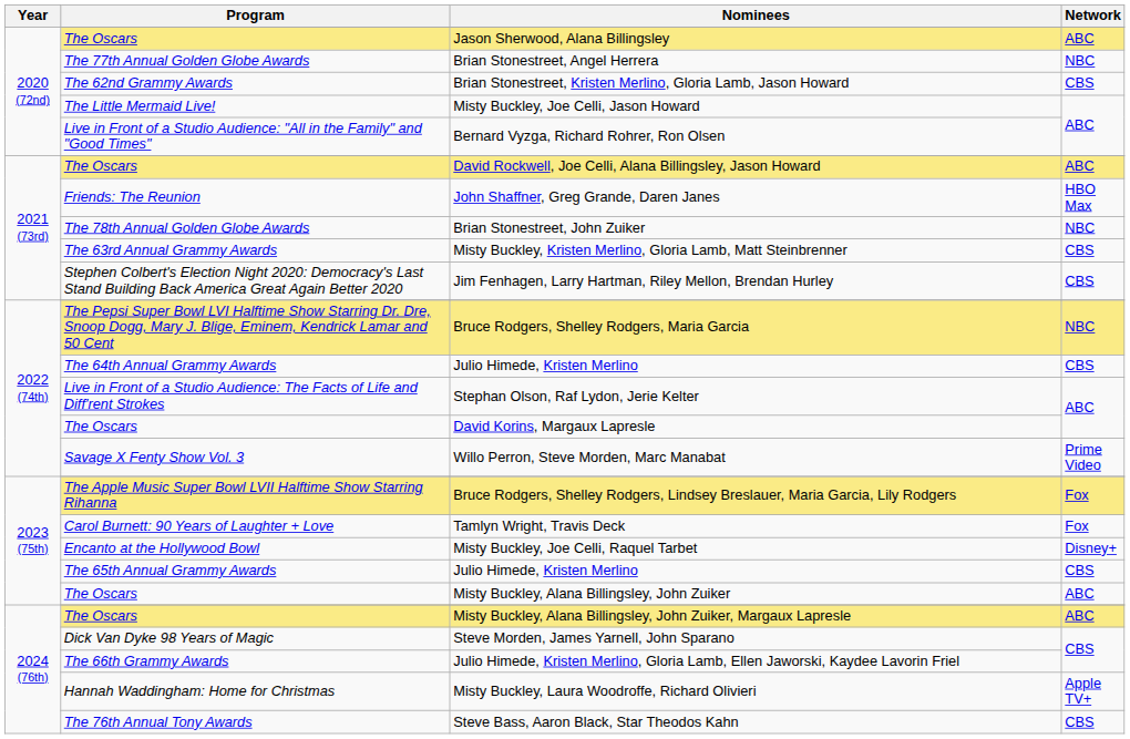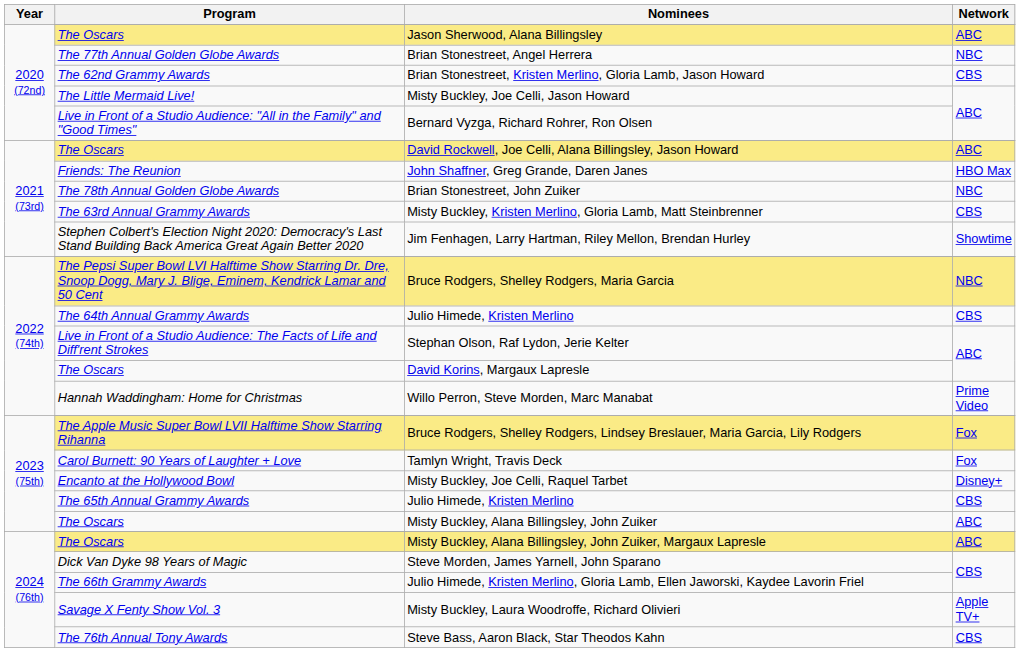 <table class="wikitable" style="width:100%">
 <tr bgcolor="#bebebe">
 <th width="5%">Year</th>
 <th width="35%">Program</th>
 <th width="55%">Nominees</th>
 <th width="5%">Network</th>
 </tr>
 <tr>
 <td rowspan=6 style="text-align:center"><a href='#'>2020</a><br><small><a href='#'>(72nd)</a></small><br></td>
 </tr>
 <tr style="background:#FAEB86">
 <td><em><a href='#'>The Oscars</a></em></td>
 <td>Jason Sherwood, Alana Billingsley</td>
 <td><a href='#'>ABC</a></td>
 </tr>
 <tr>
 <td><em><a href='#'>The 77th Annual Golden Globe Awards</a></em></td>
 <td>Brian Stonestreet, Angel Herrera</td>
 <td><a href='#'>NBC</a></td>
 </tr>
 <tr>
 <td><em><a href='#'>The 62nd Grammy Awards</a></em></td>
 <td>Brian Stonestreet, <a href='#'>Kristen Merlino</a>, Gloria Lamb, Jason Howard</td>
 <td><a href='#'>CBS</a></td>
 </tr>
 <tr>
 <td><em><a href='#'>The Little Mermaid Live!</a></em></td>
 <td>Misty Buckley, Joe Celli, Jason Howard</td>
 <td rowspan="2"><a href='#'>ABC</a></td>
 </tr>
 <tr>
 <td><em><a href='#'>Live in Front of a Studio Audience: "All in the Family" and "Good Times"</a></em></td>
 <td>Bernard Vyzga, Richard Rohrer, Ron Olsen</td>
 </tr>
 <tr>
 <td rowspan=6 style="text-align:center"><a href='#'>2021</a><br><small><a href='#'>(73rd)</a></small><br></td>
 </tr>
 <tr style="background:#FAEB86">
 <td><em><a href='#'>The Oscars</a></em></td>
 <td><a href='#'>David Rockwell</a>, Joe Celli, Alana Billingsley, Jason Howard</td>
 <td><a href='#'>ABC</a></td>
 </tr>
 <tr>
 <td><em><a href='#'>Friends: The Reunion</a></em></td>
 <td><a href='#'>John Shaffner</a>, Greg Grande, Daren Janes</td>
 <td><a href='#'>HBO Max</a></td>
 </tr>
 <tr>
 <td><em><a href='#'>The 78th Annual Golden Globe Awards</a></em></td>
 <td>Brian Stonestreet, John Zuiker</td>
 <td><a href='#'>NBC</a></td>
 </tr>
 <tr>
 <td><em><a href='#'>The 63rd Annual Grammy Awards</a></em></td>
 <td>Misty Buckley, <a href='#'>Kristen Merlino</a>, Gloria Lamb, Matt Steinbrenner</td>
 <td><a href='#'>CBS</a></td>
 </tr>
 <tr>
 <td><em>Stephen Colbert's Election Night 2020: Democracy's Last Stand Building Back America Great Again Better 2020</em></td>
 <td>Jim Fenhagen, Larry Hartman, Riley Mellon, Brendan Hurley</td>
-<td><a href='#'>CBS</a></td>
+<td><a href='#'>Showtime</a></td>
 </tr>
 <tr>
 <td rowspan=6 style="text-align:center"><a href='#'>2022</a><br><small><a href='#'>(74th)</a></small><br></td>
 </tr>
 <tr style="background:#FAEB86">
 <td><em><a href='#'>The Pepsi Super Bowl LVI Halftime Show Starring Dr. Dre, Snoop Dogg, Mary J. Blige, Eminem, Kendrick Lamar and 50 Cent</a></em></td>
 <td>Bruce Rodgers, Shelley Rodgers, Maria Garcia</td>
 <td><a href='#'>NBC</a></td>
 </tr>
 <tr>
 <td><em><a href='#'>The 64th Annual Grammy Awards</a></em></td>
 <td>Julio Himede, <a href='#'>Kristen Merlino</a></td>
 <td><a href='#'>CBS</a></td>
 </tr>
 <tr>
 <td><em><a href='#'>Live in Front of a Studio Audience: The Facts of Life and Diff'rent Strokes</a></em></td>
 <td>Stephan Olson, Raf Lydon, Jerie Kelter</td>
 <td rowspan=2><a href='#'>ABC</a></td>
 </tr>
 <tr>
 <td><em><a href='#'>The Oscars</a></em></td>
 <td><a href='#'>David Korins</a>, Margaux Lapresle</td>
 </tr>
 <tr>
-<td><em><a href='#'>Savage X Fenty Show Vol. 3</a></em></td>
+<td><em>Hannah Waddingham: Home for Christmas</em></td>
 <td>Willo Perron, Steve Morden, Marc Manabat</td>
 <td><a href='#'>Prime Video</a></td>
 </tr>
 <tr>
 <td rowspan=6 style="text-align:center"><a href='#'>2023</a><br><small><a href='#'>(75th)</a></small><br></td>
 </tr>
 <tr style="background:#FAEB86">
 <td><em><a href='#'>The Apple Music Super Bowl LVII Halftime Show Starring Rihanna</a></em></td>
 <td>Bruce Rodgers, Shelley Rodgers, Lindsey Breslauer, Maria Garcia, Lily Rodgers</td>
 <td><a href='#'>Fox</a></td>
 </tr>
 <tr>
 <td><em><a href='#'>Carol Burnett: 90 Years of Laughter + Love</a></em></td>
 <td>Tamlyn Wright, Travis Deck</td>
 <td><a href='#'>Fox</a></td>
 </tr>
 <tr>
 <td><em><a href='#'>Encanto at the Hollywood Bowl</a></em></td>
 <td>Misty Buckley, Joe Celli, Raquel Tarbet</td>
 <td><a href='#'>Disney+</a></td>
 </tr>
 <tr>
 <td><em><a href='#'>The 65th Annual Grammy Awards</a></em></td>
 <td>Julio Himede, <a href='#'>Kristen Merlino</a></td>
 <td><a href='#'>CBS</a></td>
 </tr>
 <tr>
 <td><em><a href='#'>The Oscars</a></em></td>
 <td>Misty Buckley, Alana Billingsley, John Zuiker</td>
 <td><a href='#'>ABC</a></td>
 </tr>
 <tr>
 <td rowspan=6 style="text-align:center"><a href='#'>2024</a><br><small><a href='#'>(76th)</a></small><br></td>
 </tr>
 <tr style="background:#FAEB86">
 <td><em><a href='#'>The Oscars</a></em></td>
 <td>Misty Buckley, Alana Billingsley, John Zuiker, Margaux Lapresle</td>
 <td><a href='#'>ABC</a></td>
 </tr>
 <tr>
 <td><em>Dick Van Dyke 98 Years of Magic</em></td>
 <td>Steve Morden, James Yarnell, John Sparano</td>
 <td rowspan="2"><a href='#'>CBS</a></td>
 </tr>
 <tr>
 <td><em><a href='#'>The 66th Grammy Awards</a></em></td>
 <td>Julio Himede, <a href='#'>Kristen Merlino</a>, Gloria Lamb, Ellen Jaworski, Kaydee Lavorin Friel</td>
 </tr>
 <tr>
-<td><em>Hannah Waddingham: Home for Christmas</em></td>
+<td><em><a href='#'>Savage X Fenty Show Vol. 3</a></em></td>
 <td>Misty Buckley, Laura Woodroffe, Richard Olivieri</td>
 <td><a href='#'>Apple TV+</a></td>
 </tr>
 <tr>
 <td><em><a href='#'>The 76th Annual Tony Awards</a></em></td>
 <td>Steve Bass, Aaron Black, Star Theodos Kahn</td>
 <td><a href='#'>CBS</a></td>
 </tr>
 </table>
